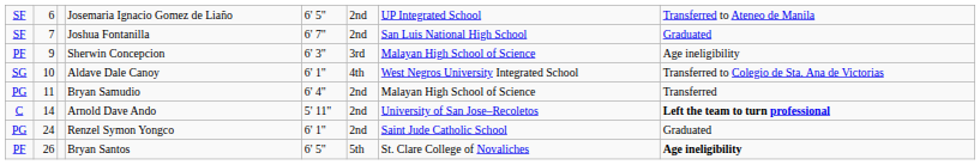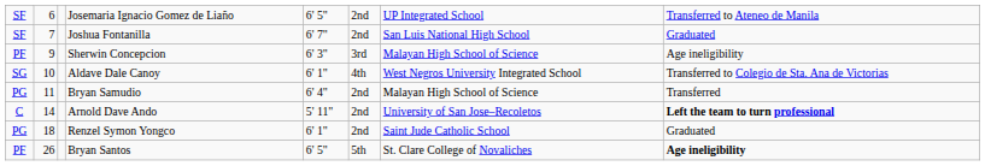 <table class=wikitable width=100% style=font-size:95%>
 <tr>
 <td align=center><a href='#'>SF</a></td>
 <td align=right>6</td>
 <td></td>
 <td>Josemaria Ignacio Gomez de Liaño</td>
 <td>6' 5"</td>
 <td>2nd</td>
 <td><a href='#'>UP Integrated School</a></td>
 <td><a href='#'>Transferred</a> to <a href='#'>Ateneo de Manila</a></td>
 </tr>
 <tr>
 <td align=center><a href='#'>SF</a></td>
 <td align=right>7</td>
 <td></td>
 <td>Joshua Fontanilla</td>
 <td>6' 7"</td>
 <td>2nd</td>
 <td><a href='#'>San Luis National High School</a></td>
 <td><a href='#'>Graduated</a></td>
 </tr>
 <tr>
 <td align=center><a href='#'>PF</a></td>
 <td align=right>9</td>
 <td></td>
 <td>Sherwin Concepcion</td>
 <td>6' 3"</td>
 <td>3rd</td>
 <td><a href='#'>Malayan High School of Science</a></td>
 <td>Age ineligibility</td>
 </tr>
 <tr>
 <td align=center><a href='#'>SG</a></td>
 <td align=right>10</td>
 <td></td>
 <td>Aldave Dale Canoy</td>
 <td>6' 1"</td>
 <td>4th</td>
 <td><a href='#'>West Negros University</a> Integrated School</td>
 <td>Transferred to <a href='#'>Colegio de Sta. Ana de Victorias</a></td>
 </tr>
 <tr>
 <td align=center><a href='#'>PG</a></td>
 <td align=right>11</td>
 <td></td>
 <td>Bryan Samudio</td>
 <td>6' 4"</td>
 <td>2nd</td>
 <td>Malayan High School of Science</td>
 <td>Transferred</td>
 </tr>
 <tr>
 <td align=center><a href='#'>C</a></td>
 <td align=right>14</td>
 <td></td>
 <td>Arnold Dave Ando</td>
 <td>5' 11"</td>
 <td>2nd</td>
 <td><a href='#'>University of San Jose–Recoletos</a></td>
 <td><strong>Left the team to turn <a href='#'>professional</a></strong></td>
 </tr>
 <tr>
 <td align=center><a href='#'>PG</a></td>
-<td align=right>24</td>
+<td align=right>18</td>
 <td></td>
 <td>Renzel Symon Yongco</td>
 <td>6' 1"</td>
 <td>2nd</td>
 <td><a href='#'>Saint Jude Catholic School</a></td>
 <td>Graduated</td>
 </tr>
 <tr>
 <td align=center><a href='#'>PF</a></td>
 <td align=right>26</td>
 <td></td>
 <td>Bryan Santos</td>
 <td>6' 5"</td>
 <td>5th</td>
 <td>St. Clare College of <a href='#'>Novaliches</a></td>
 <td><strong>Age ineligibility</strong></td>
 </tr>
 </table>
